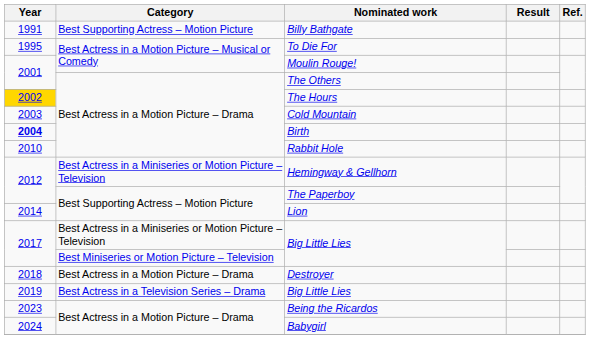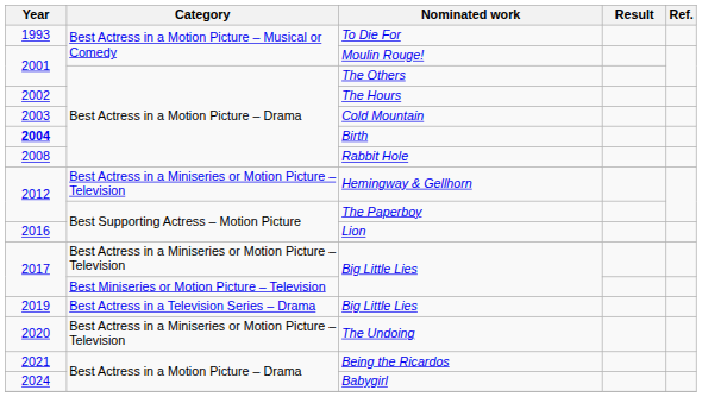 <table class=wikitable>
 <tr>
 <th scope="col" style="width:5em;">Year</th>
 <th scope="col" style="width:26em;">Category</th>
 <th scope="col" style="width:25em;">Nominated work</th>
 <th scope="col" style="width:5em;">Result</th>
 <th>Ref.</th>
 </tr>
 <tr>
-<td style="text-align:center;"><a href='#'>1991</a></td>
-<td><a href='#'>Best Supporting Actress – Motion Picture</a></td>
-<td><em><a href='#'>Billy Bathgate</a></em></td>
-<td></td>
-<td style="text-align:center;"></td>
-</tr>
-<tr>
-<td style="text-align:center;"><a href='#'>1995</a></td>
+<td style="text-align:center;"><a href='#'>1993</a></td>
 <td rowspan=2><a href='#'>Best Actress in a Motion Picture – Musical or Comedy</a></td>
 <td><em><a href='#'>To Die For</a></em></td>
 <td></td>
 <td style="text-align:center;"></td>
 </tr>
 <tr>
 <td style="text-align:center;", rowspan="2"><a href='#'>2001</a></td>
 <td><em><a href='#'>Moulin Rouge!</a></em></td>
 <td></td>
 <td style="text-align:center;", rowspan="2"> <br></td>
 </tr>
 <tr>
 <td rowspan="5">Best Actress in a Motion Picture – Drama</td>
 <td><em><a href='#'>The Others</a></em></td>
 <td></td>
 </tr>
 <tr>
-<td style="background: gold; text-align:center;"><a href='#'>2002</a></td>
+<td style="text-align:center;"><a href='#'>2002</a></td>
 <td><em><a href='#'>The Hours</a></em></td>
 <td></td>
 <td style="text-align:center;"></td>
 </tr>
 <tr>
 <td style="text-align:center;"><a href='#'>2003</a></td>
 <td><em><a href='#'>Cold Mountain</a></em></td>
 <td></td>
 <td style="text-align:center;"></td>
 </tr>
 <tr>
 <td style="text-align:center;"><strong><a href='#'>2004</a></strong></td>
 <td><em><a href='#'>Birth</a></em></td>
 <td></td>
 <td style="text-align:center;"></td>
 </tr>
 <tr>
-<td style="text-align:center;"><a href='#'>2010</a></td>
+<td style="text-align:center;"><a href='#'>2008</a></td>
 <td><em><a href='#'>Rabbit Hole</a></em></td>
 <td></td>
 <td style="text-align:center;"></td>
 </tr>
 <tr>
 <td style="text-align:center;", rowspan="2"><a href='#'>2012</a></td>
 <td><a href='#'>Best Actress in a Miniseries or Motion Picture – Television</a></td>
 <td><em><a href='#'>Hemingway & Gellhorn</a></em></td>
 <td></td>
 <td style="text-align:center;", rowspan="2"></td>
 </tr>
 <tr>
 <td rowspan="2">Best Supporting Actress – Motion Picture</td>
 <td><em><a href='#'>The Paperboy</a></em></td>
 <td></td>
 </tr>
 <tr>
-<td style="text-align:center;"><a href='#'>2014</a></td>
+<td style="text-align:center;"><a href='#'>2016</a></td>
 <td><em><a href='#'>Lion</a></em></td>
 <td></td>
 <td style="text-align:center;"></td>
 </tr>
 <tr>
 <td style="text-align:center;", rowspan=2><a href='#'>2017</a></td>
 <td>Best Actress in a Miniseries or Motion Picture – Television</td>
 <td rowspan=2><em><a href='#'>Big Little Lies</a></em></td>
 <td></td>
 <td style="text-align:center;"></td>
 </tr>
 <tr>
 <td><a href='#'>Best Miniseries or Motion Picture – Television</a></td>
 <td></td>
 <td style="text-align:center;"></td>
 </tr>
 <tr>
-<td style="text-align:center;"><a href='#'>2018</a></td>
-<td>Best Actress in a Motion Picture – Drama</td>
-<td><em><a href='#'>Destroyer</a></em></td>
-<td></td>
-<td style="text-align:center;"></td>
-</tr>
-<tr>
 <td rowspan="1" style="text-align:center;"><a href='#'>2019</a></td>
 <td><a href='#'>Best Actress in a Television Series – Drama</a></td>
 <td rowspan="1"><em><a href='#'>Big Little Lies</a></em></td>
 <td></td>
 <td style="text-align:center;"></td>
 </tr>
 <tr>
-<td style="text-align:center;"><a href='#'>2023</a></td>
+<td rowspan="1" style="text-align:center;"><a href='#'>2020</a></td>
+<td>Best Actress in a Miniseries or Motion Picture – Television</td>
+<td rowspan="1"><em><a href='#'>The Undoing</a></em></td>
+<td></td>
+<td style="text-align:center;"></td>
+</tr>
+<tr>
+<td style="text-align:center;"><a href='#'>2021</a></td>
 <td rowspan="2">Best Actress in a Motion Picture – Drama</td>
 <td><em><a href='#'>Being the Ricardos</a></em></td>
 <td></td>
 <td style="text-align:center;"></td>
 </tr>
 <tr>
 <td style="text-align:center;"><a href='#'>2024</a></td>
 <td><em><a href='#'>Babygirl</a></em></td>
 <td></td>
 <td style="text-align:center;"></td>
 </tr>
 <tr>
 </tr>
 </table>
